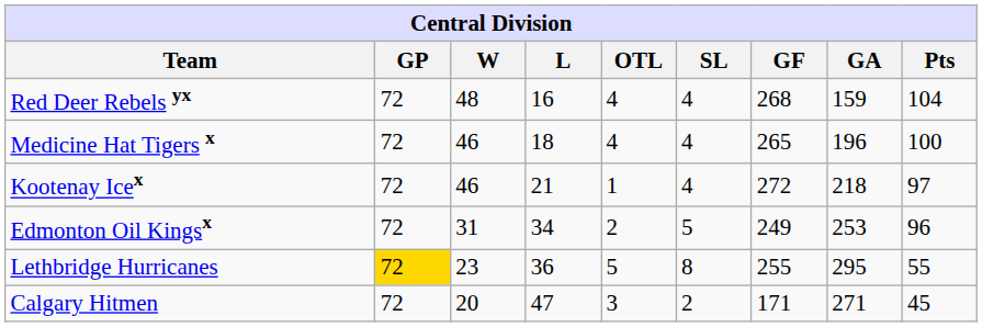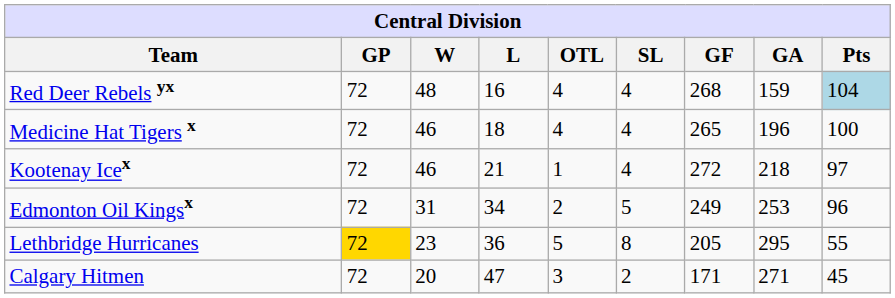 <table class="wikitable">
 <tr>
 <th colspan="9" style="background-color: #DDDDFF;"><strong>Central Division</strong></th>
 </tr>
 <tr>
 <th width=250>Team</th>
 <th width=45>GP</th>
 <th width=45>W</th>
 <th width=45>L</th>
 <th width=45>OTL</th>
 <th width=45>SL</th>
 <th width=45>GF</th>
 <th width=45>GA</th>
 <th width=45>Pts</th>
 </tr>
 <tr>
 <td><a href='#'>Red Deer Rebels</a> <sup><strong>yx</strong></sup></td>
 <td>72</td>
 <td>48</td>
 <td>16</td>
 <td>4</td>
 <td>4</td>
 <td>268</td>
 <td>159</td>
-<td>104</td>
+<td style="background: lightblue;">104</td>
 </tr>
 <tr>
 <td><a href='#'>Medicine Hat Tigers</a> <sup><strong>x</strong></sup></td>
 <td>72</td>
 <td>46</td>
 <td>18</td>
 <td>4</td>
 <td>4</td>
 <td>265</td>
 <td>196</td>
 <td>100</td>
 </tr>
 <tr>
 <td><a href='#'>Kootenay Ice</a><sup><strong>x</strong></sup></td>
 <td>72</td>
 <td>46</td>
 <td>21</td>
 <td>1</td>
 <td>4</td>
 <td>272</td>
 <td>218</td>
 <td>97</td>
 </tr>
 <tr>
 <td><a href='#'>Edmonton Oil Kings</a><sup><strong>x</strong></sup></td>
 <td>72</td>
 <td>31</td>
 <td>34</td>
 <td>2</td>
 <td>5</td>
 <td>249</td>
 <td>253</td>
 <td>96</td>
 </tr>
 <tr>
 <td><a href='#'>Lethbridge Hurricanes</a></td>
 <td style="background: gold;">72</td>
 <td>23</td>
 <td>36</td>
 <td>5</td>
 <td>8</td>
-<td>255</td>
+<td>205</td>
 <td>295</td>
 <td>55</td>
 </tr>
 <tr>
 <td><a href='#'>Calgary Hitmen</a></td>
 <td>72</td>
 <td>20</td>
 <td>47</td>
 <td>3</td>
 <td>2</td>
 <td>171</td>
 <td>271</td>
 <td>45</td>
 </tr>
 </table>
